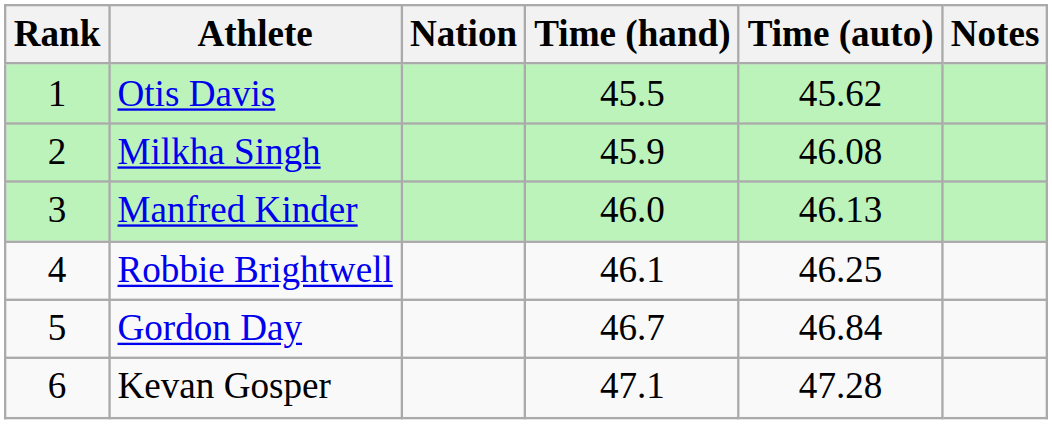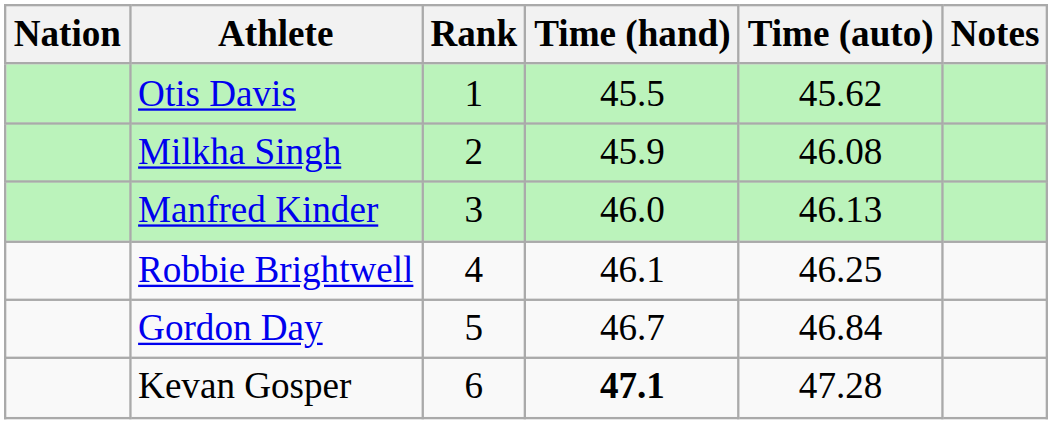 <table class="wikitable sortable" style="text-align:center">
 <tr>
+<th>Nation</th>
+<th>Athlete</th>
 <th>Rank</th>
-<th>Athlete</th>
-<th>Nation</th>
 <th>Time (hand)</th>
 <th>Time (auto)</th>
 <th>Notes</th>
 </tr>
 <tr bgcolor=bbf3bb>
+<td align=left></td>
+<td align=left><a href='#'>Otis Davis</a></td>
 <td>1</td>
-<td align=left><a href='#'>Otis Davis</a></td>
-<td align=left></td>
 <td>45.5</td>
 <td>45.62</td>
 <td></td>
 </tr>
 <tr bgcolor=bbf3bb>
+<td align=left></td>
+<td align=left><a href='#'>Milkha Singh</a></td>
 <td>2</td>
-<td align=left><a href='#'>Milkha Singh</a></td>
-<td align=left></td>
 <td>45.9</td>
 <td>46.08</td>
 <td></td>
 </tr>
 <tr bgcolor=bbf3bb>
+<td align=left></td>
+<td align=left><a href='#'>Manfred Kinder</a></td>
 <td>3</td>
-<td align=left><a href='#'>Manfred Kinder</a></td>
-<td align=left></td>
 <td>46.0</td>
 <td>46.13</td>
 <td></td>
 </tr>
 <tr>
+<td align=left></td>
+<td align=left><a href='#'>Robbie Brightwell</a></td>
 <td>4</td>
-<td align=left><a href='#'>Robbie Brightwell</a></td>
-<td align=left></td>
 <td>46.1</td>
 <td>46.25</td>
 <td></td>
 </tr>
 <tr>
+<td align=left></td>
+<td align=left><a href='#'>Gordon Day</a></td>
 <td>5</td>
-<td align=left><a href='#'>Gordon Day</a></td>
-<td align=left></td>
 <td>46.7</td>
 <td>46.84</td>
 <td></td>
 </tr>
 <tr>
+<td align=left></td>
+<td align=left>Kevan Gosper</td>
 <td>6</td>
-<td align=left>Kevan Gosper</td>
-<td align=left></td>
-<td>47.1</td>
+<td><strong>47.1</strong></td>
 <td>47.28</td>
 <td></td>
 </tr>
 </table>
